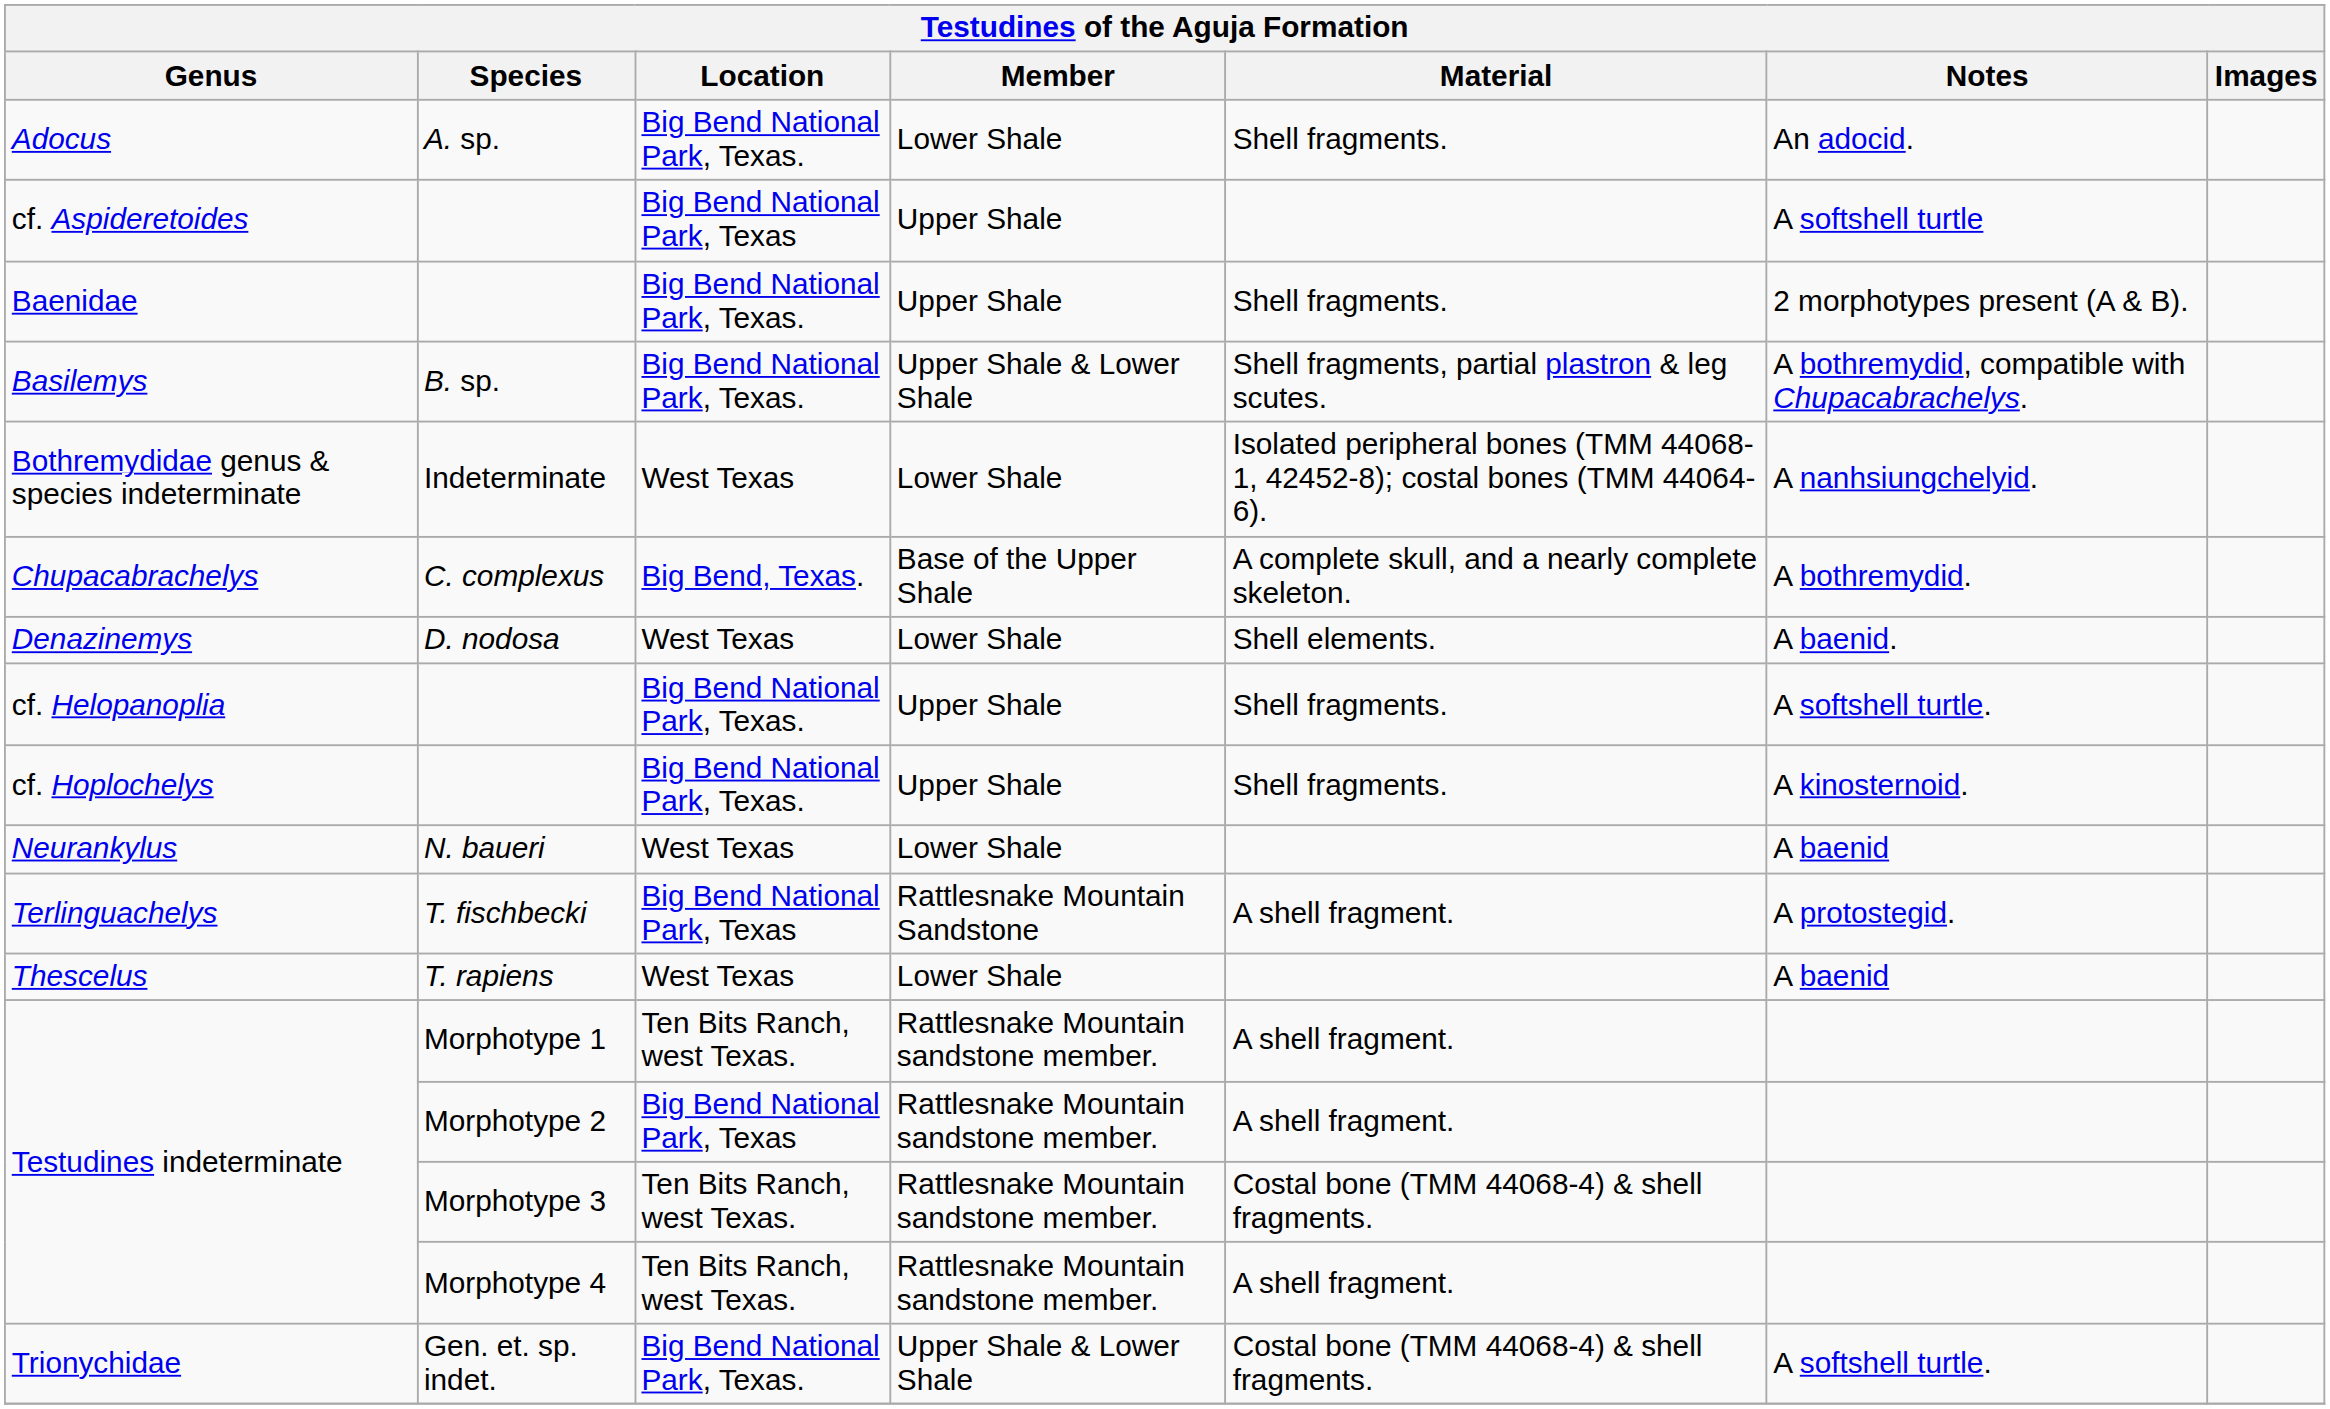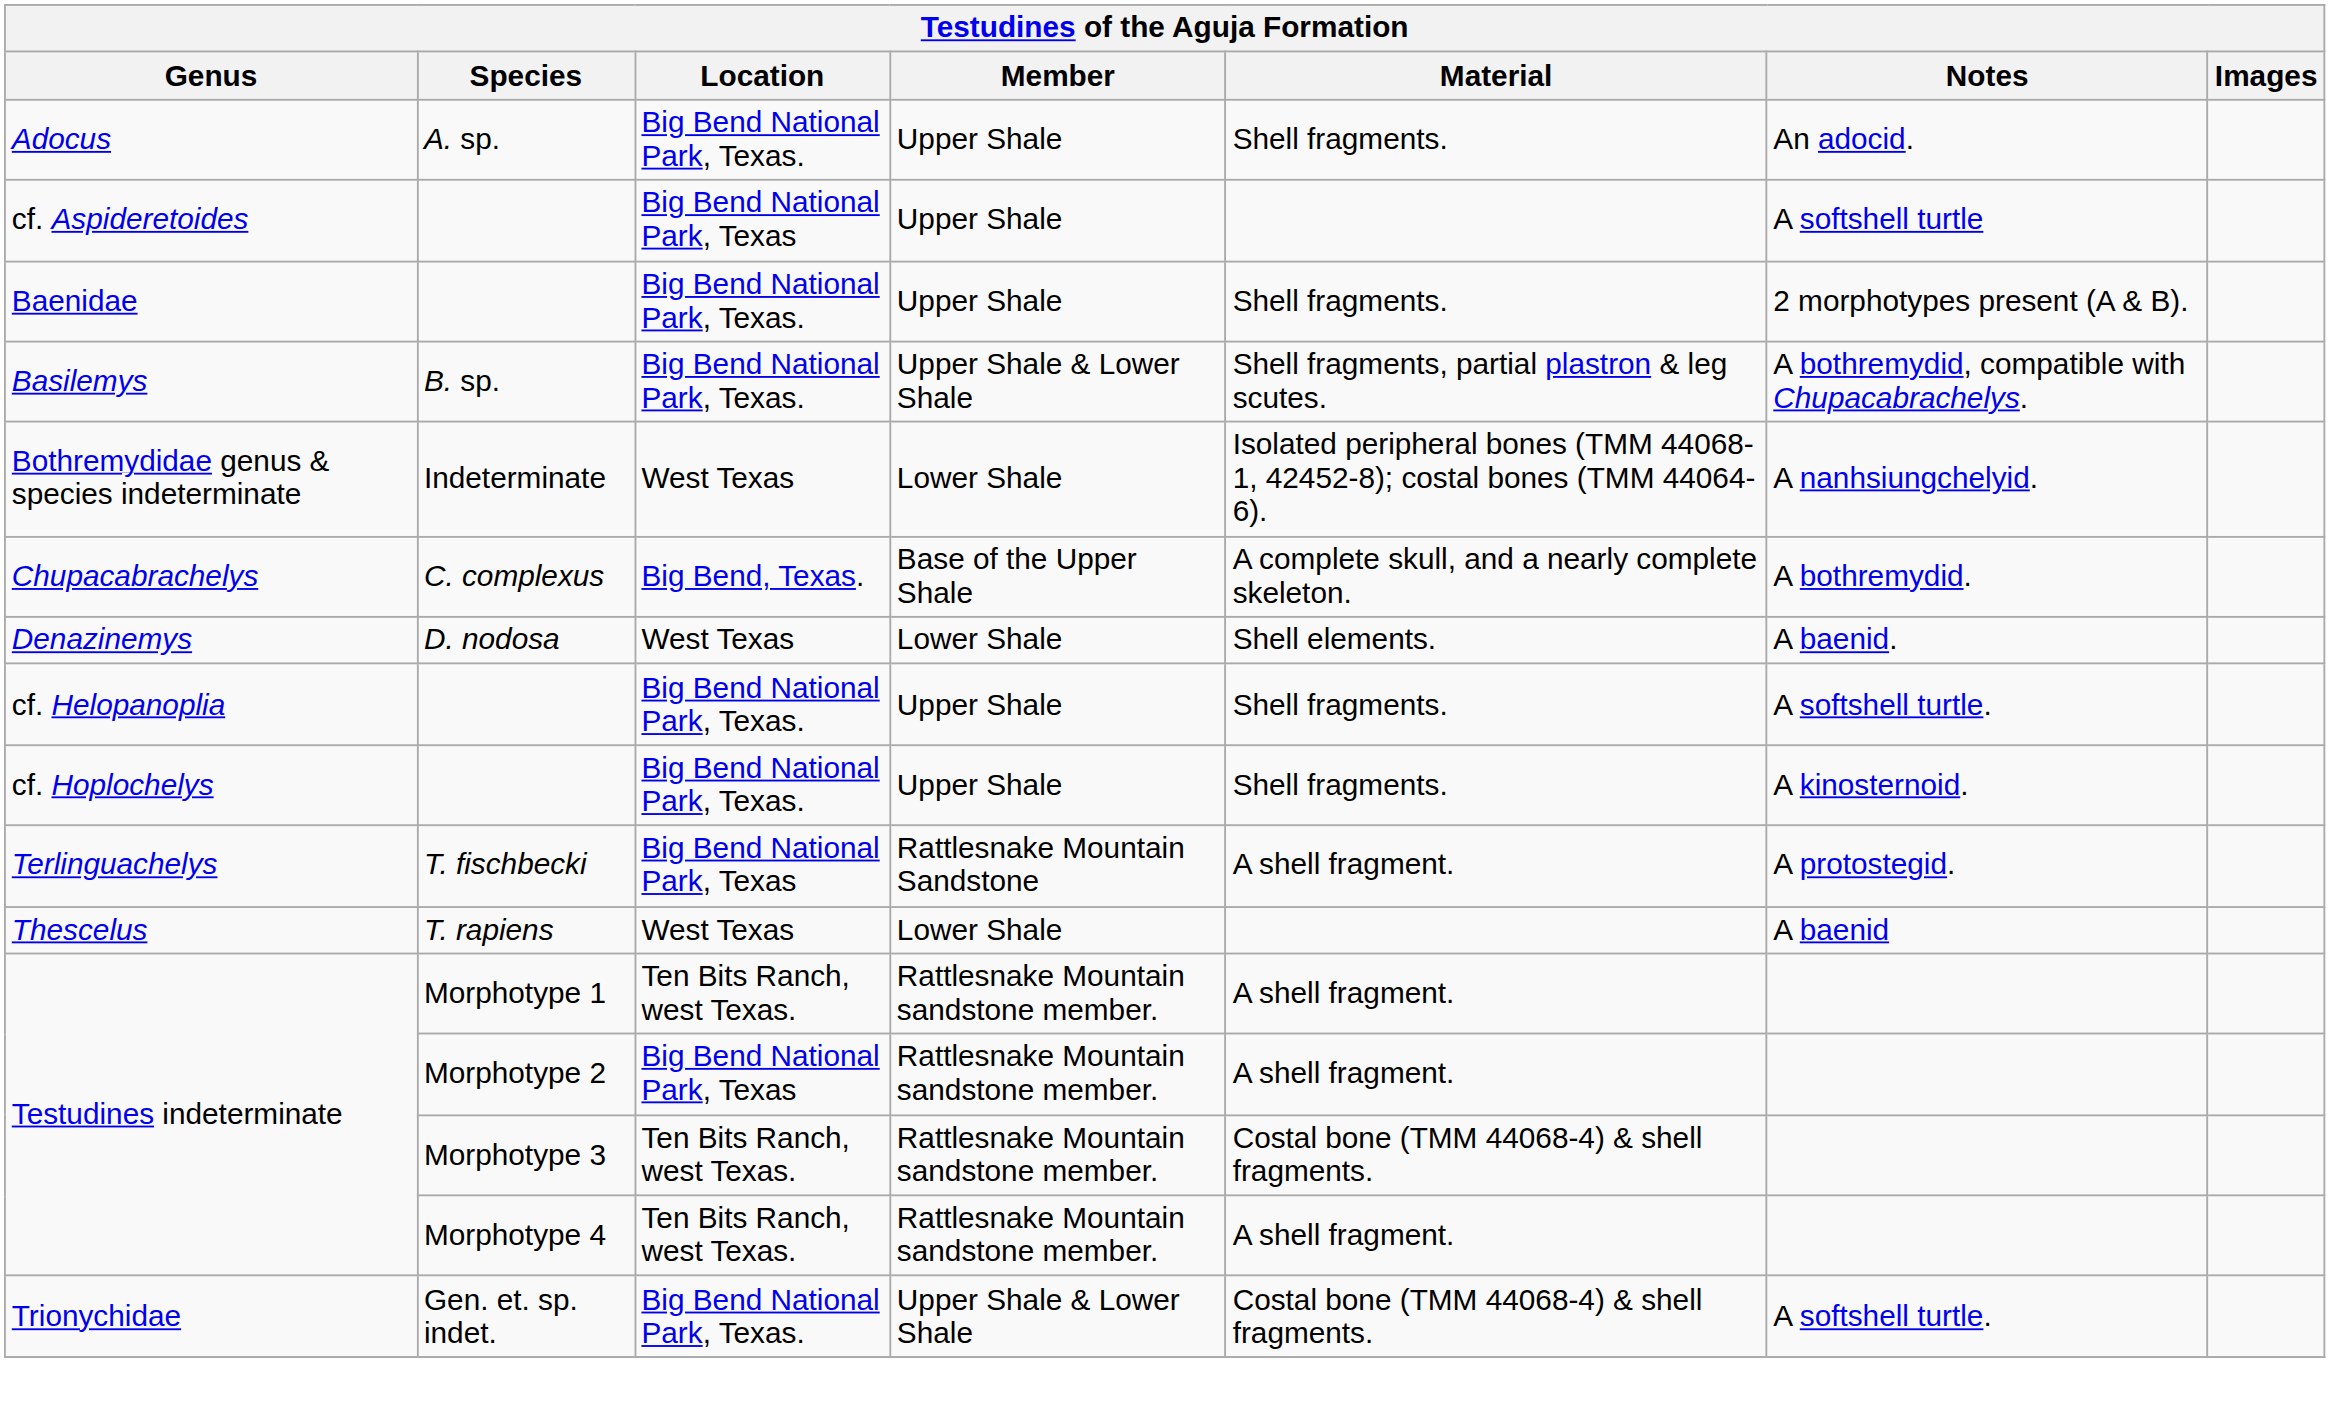 <table class="wikitable" align="center">
 <tr>
 <th colspan="7" align="center"><strong><a href='#'>Testudines</a> of the Aguja Formation</strong></th>
 </tr>
 <tr>
 <th>Genus</th>
 <th>Species</th>
 <th>Location</th>
 <th>Member</th>
 <th>Material</th>
 <th>Notes</th>
 <th>Images</th>
 </tr>
 <tr>
 <td><em><a href='#'>Adocus</a></em></td>
 <td><em>A.</em> sp.</td>
 <td><a href='#'>Big Bend National Park</a>, Texas.</td>
-<td>Lower Shale</td>
+<td>Upper Shale</td>
 <td>Shell fragments.</td>
 <td>An <a href='#'>adocid</a>.</td>
 <td></td>
 </tr>
 <tr>
 <td>cf. <em><a href='#'>Aspideretoides</a></em></td>
 <td></td>
 <td><a href='#'>Big Bend National Park</a>, Texas</td>
 <td>Upper Shale</td>
 <td></td>
 <td>A <a href='#'>softshell turtle</a></td>
 <td></td>
 </tr>
 <tr>
 <td><a href='#'>Baenidae</a></td>
 <td></td>
 <td><a href='#'>Big Bend National Park</a>, Texas.</td>
 <td>Upper Shale</td>
 <td>Shell fragments.</td>
 <td>2 morphotypes present (A & B).</td>
 <td></td>
 </tr>
 <tr>
 <td><em><a href='#'>Basilemys</a></em></td>
 <td><em>B.</em> sp.</td>
 <td><a href='#'>Big Bend National Park</a>, Texas.</td>
 <td>Upper Shale & Lower Shale</td>
 <td>Shell fragments, partial <a href='#'>plastron</a> & leg scutes.</td>
 <td>A <a href='#'>bothremydid</a>, compatible with <em><a href='#'>Chupacabrachelys</a></em>.</td>
 <td></td>
 </tr>
 <tr>
 <td><a href='#'>Bothremydidae</a> genus & species indeterminate</td>
 <td>Indeterminate</td>
 <td>West Texas</td>
 <td>Lower Shale</td>
 <td>Isolated peripheral bones (TMM 44068-1, 42452-8); costal bones (TMM 44064-6).</td>
 <td>A <a href='#'>nanhsiungchelyid</a>.</td>
 <td></td>
 </tr>
 <tr>
 <td><em><a href='#'>Chupacabrachelys</a></em></td>
 <td><em>C. complexus</em></td>
 <td><a href='#'>Big Bend, Texas</a>.</td>
 <td>Base of the Upper Shale</td>
 <td>A complete skull, and a nearly complete skeleton.</td>
 <td>A <a href='#'>bothremydid</a>.</td>
 <td></td>
 </tr>
 <tr>
 <td><em><a href='#'>Denazinemys</a></em></td>
 <td><em>D. nodosa</em></td>
 <td>West Texas</td>
 <td>Lower Shale</td>
 <td>Shell elements.</td>
 <td>A <a href='#'>baenid</a>.</td>
 <td></td>
 </tr>
 <tr>
 <td>cf. <em><a href='#'>Helopanoplia</a></em></td>
 <td></td>
 <td><a href='#'>Big Bend National Park</a>, Texas.</td>
 <td>Upper Shale</td>
 <td>Shell fragments.</td>
 <td>A <a href='#'>softshell turtle</a>.</td>
 <td></td>
 </tr>
 <tr>
 <td>cf. <em><a href='#'>Hoplochelys</a></em></td>
 <td></td>
 <td><a href='#'>Big Bend National Park</a>, Texas.</td>
 <td>Upper Shale</td>
 <td>Shell fragments.</td>
 <td>A <a href='#'>kinosternoid</a>.</td>
 <td></td>
 </tr>
 <tr>
-<td><em><a href='#'>Neurankylus</a></em></td>
-<td><em>N. baueri</em></td>
-<td>West Texas</td>
-<td>Lower Shale</td>
-<td></td>
-<td>A <a href='#'>baenid</a></td>
-<td></td>
-</tr>
-<tr>
 <td><em><a href='#'>Terlinguachelys</a></em></td>
 <td><em>T. fischbecki</em></td>
 <td><a href='#'>Big Bend National Park</a>, Texas</td>
 <td>Rattlesnake Mountain Sandstone</td>
 <td>A shell fragment.</td>
 <td>A <a href='#'>protostegid</a>.</td>
 <td></td>
 </tr>
 <tr>
 <td><em><a href='#'>Thescelus</a></em></td>
 <td><em>T. rapiens</em></td>
 <td>West Texas</td>
 <td>Lower Shale</td>
 <td></td>
 <td>A <a href='#'>baenid</a></td>
 <td></td>
 </tr>
 <tr>
 <td rowspan=4><a href='#'>Testudines</a> indeterminate</td>
 <td>Morphotype 1</td>
 <td>Ten Bits Ranch, west Texas.</td>
 <td>Rattlesnake Mountain sandstone member.</td>
 <td>A shell fragment.</td>
 <td></td>
 <td></td>
 </tr>
 <tr>
 <td>Morphotype 2</td>
 <td><a href='#'>Big Bend National Park</a>, Texas</td>
 <td>Rattlesnake Mountain sandstone member.</td>
 <td>A shell fragment.</td>
 <td></td>
 <td></td>
 </tr>
 <tr>
 <td>Morphotype 3</td>
 <td>Ten Bits Ranch, west Texas.</td>
 <td>Rattlesnake Mountain sandstone member.</td>
 <td>Costal bone (TMM 44068-4) & shell fragments.</td>
 <td></td>
 <td></td>
 </tr>
 <tr>
 <td>Morphotype 4</td>
 <td>Ten Bits Ranch, west Texas.</td>
 <td>Rattlesnake Mountain sandstone member.</td>
 <td>A shell fragment.</td>
 <td></td>
 <td></td>
 </tr>
 <tr>
 <td><a href='#'>Trionychidae</a></td>
 <td>Gen. et. sp. indet.</td>
 <td><a href='#'>Big Bend National Park</a>, Texas.</td>
 <td>Upper Shale & Lower Shale</td>
 <td>Costal bone (TMM 44068-4) & shell fragments.</td>
 <td>A <a href='#'>softshell turtle</a>.</td>
 <td></td>
 </tr>
 <tr>
 </tr>
 </table>
